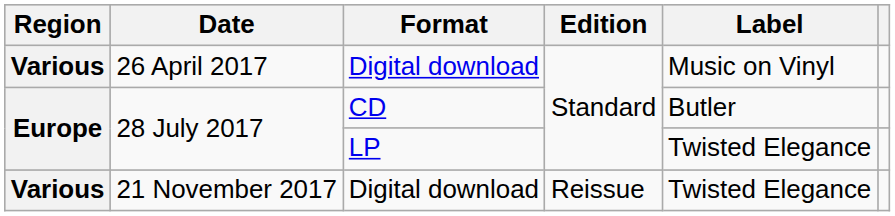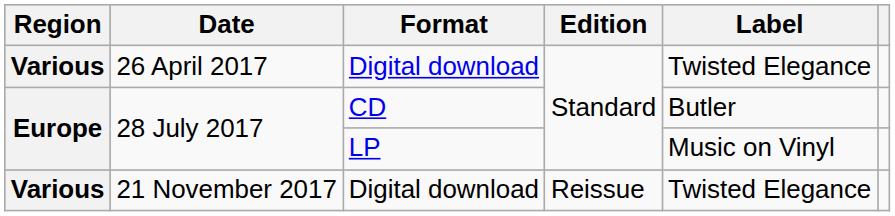 <table class="wikitable plainrowheaders">
 <tr>
 <th scope="col">Region</th>
 <th scope="col">Date</th>
 <th scope="col">Format</th>
 <th scope="col">Edition</th>
 <th scope="col">Label</th>
 <th scope="col"></th>
 </tr>
 <tr>
 <th scope="row">Various</th>
 <td>26 April 2017</td>
 <td><a href='#'>Digital download</a></td>
 <td rowspan="3">Standard</td>
-<td>Music on Vinyl</td>
+<td>Twisted Elegance</td>
 <td align="center"></td>
 </tr>
 <tr>
 <th scope="row" rowspan="2">Europe</th>
 <td rowspan="2">28 July 2017</td>
 <td><a href='#'>CD</a></td>
 <td>Butler</td>
 <td align="center"></td>
 </tr>
 <tr>
 <td><a href='#'>LP</a></td>
-<td>Twisted Elegance</td>
+<td>Music on Vinyl</td>
 <td align="center"></td>
 </tr>
 <tr>
 <th scope="row">Various</th>
 <td>21 November 2017</td>
 <td>Digital download</td>
 <td>Reissue</td>
 <td>Twisted Elegance</td>
 <td align="center"></td>
 </tr>
 </table>
